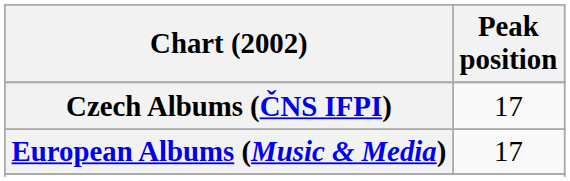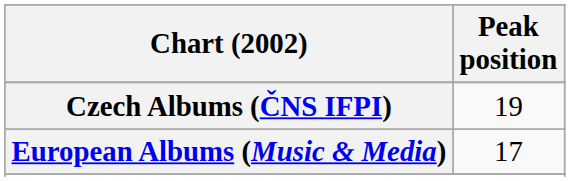 <table class="wikitable sortable plainrowheaders" style="text-align:center">
 <tr>
 <th scope="col">Chart (2002)</th>
 <th scope="col">Peak<br>position</th>
 </tr>
 <tr>
 </tr>
 <tr>
 <th scope="row">Czech Albums (<a href='#'>ČNS IFPI</a>)</th>
-<td>17</td>
+<td>19</td>
 </tr>
 <tr>
 <th scope="row"><a href='#'>European Albums</a> (<em><a href='#'>Music & Media</a></em>)</th>
 <td>17</td>
 </tr>
 <tr>
 </tr>
 <tr>
 </tr>
 </table>
